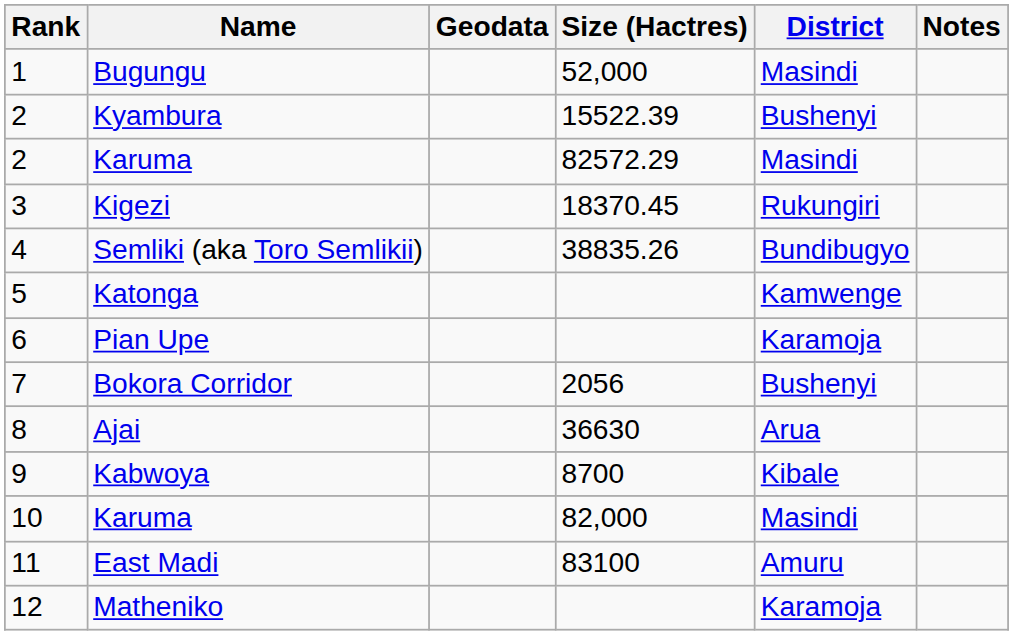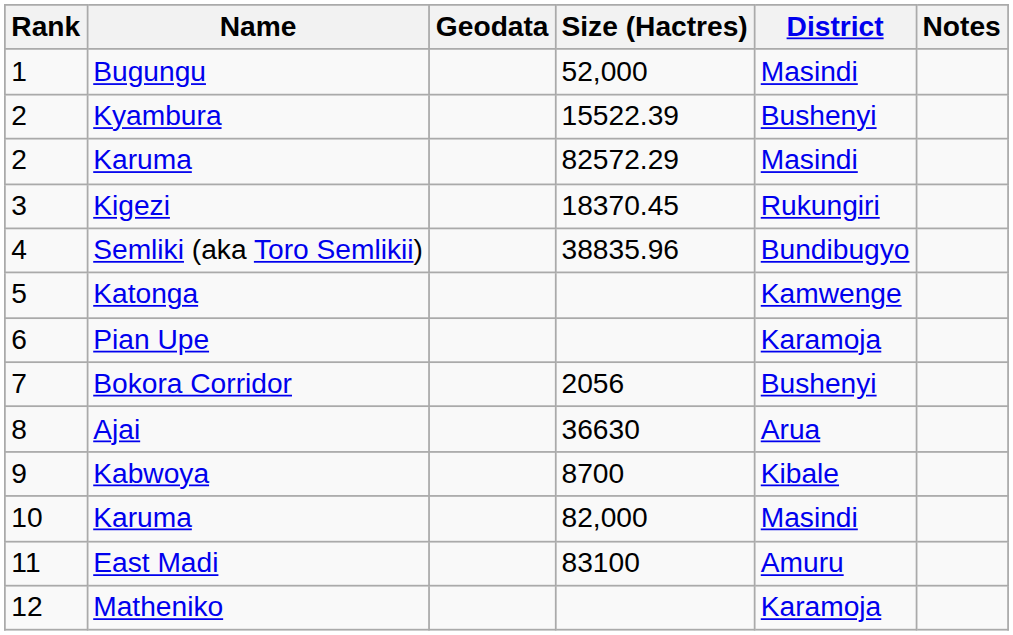 <table class="wikitable sortable mw-collapsible">
 <tr>
 <th>Rank</th>
 <th>Name</th>
 <th>Geodata</th>
 <th>Size (Hactres)</th>
 <th><a href='#'>District</a></th>
 <th>Notes</th>
 </tr>
 <tr>
 <td>1</td>
 <td><a href='#'>Bugungu</a></td>
 <td></td>
 <td>52,000</td>
 <td><a href='#'>Masindi</a></td>
 <td></td>
 </tr>
 <tr>
 <td>2</td>
 <td><a href='#'>Kyambura</a></td>
 <td></td>
 <td>15522.39</td>
 <td><a href='#'>Bushenyi</a></td>
 <td></td>
 </tr>
 <tr>
 <td>2</td>
 <td><a href='#'>Karuma</a></td>
 <td></td>
 <td>82572.29</td>
 <td><a href='#'>Masindi</a></td>
 <td></td>
 </tr>
 <tr>
 <td>3</td>
 <td><a href='#'>Kigezi</a></td>
 <td></td>
 <td>18370.45</td>
 <td><a href='#'>Rukungiri</a></td>
 <td></td>
 </tr>
 <tr>
 <td>4</td>
 <td><a href='#'>Semliki</a> (aka <a href='#'>Toro Semlikii</a>)</td>
 <td></td>
-<td>38835.26</td>
+<td>38835.96</td>
 <td><a href='#'>Bundibugyo</a></td>
 <td></td>
 </tr>
 <tr>
 <td>5</td>
 <td><a href='#'>Katonga</a></td>
 <td></td>
 <td></td>
 <td><a href='#'>Kamwenge</a></td>
 <td></td>
 </tr>
 <tr>
 <td>6</td>
 <td><a href='#'>Pian Upe</a></td>
 <td></td>
 <td></td>
 <td><a href='#'>Karamoja</a></td>
 <td></td>
 </tr>
 <tr>
 <td>7</td>
 <td><a href='#'>Bokora Corridor</a></td>
 <td></td>
 <td>2056</td>
 <td><a href='#'>Bushenyi</a></td>
 <td></td>
 </tr>
 <tr>
 <td>8</td>
 <td><a href='#'>Ajai</a></td>
 <td></td>
 <td>36630</td>
 <td><a href='#'>Arua</a></td>
 <td></td>
 </tr>
 <tr>
 <td>9</td>
 <td><a href='#'>Kabwoya</a></td>
 <td></td>
 <td>8700</td>
 <td><a href='#'>Kibale</a></td>
 <td></td>
 </tr>
 <tr>
 <td>10</td>
 <td><a href='#'>Karuma</a></td>
 <td></td>
 <td>82,000</td>
 <td><a href='#'>Masindi</a></td>
 <td></td>
 </tr>
 <tr>
 <td>11</td>
 <td><a href='#'>East Madi</a></td>
 <td></td>
 <td>83100</td>
 <td><a href='#'>Amuru</a></td>
 <td></td>
 </tr>
 <tr>
 <td>12</td>
 <td><a href='#'>Matheniko</a></td>
 <td></td>
 <td></td>
 <td><a href='#'>Karamoja</a></td>
 <td></td>
 </tr>
 </table>
